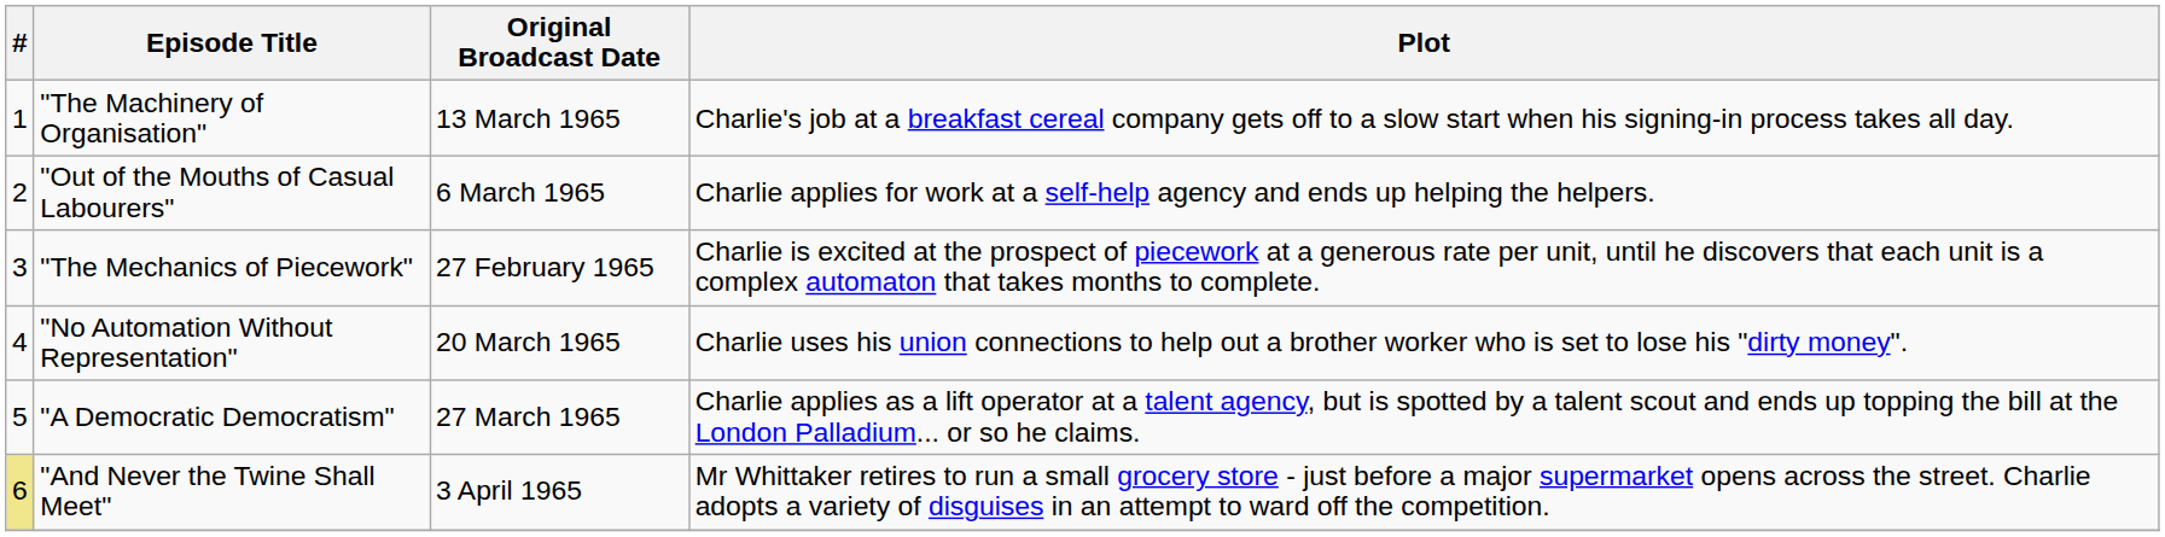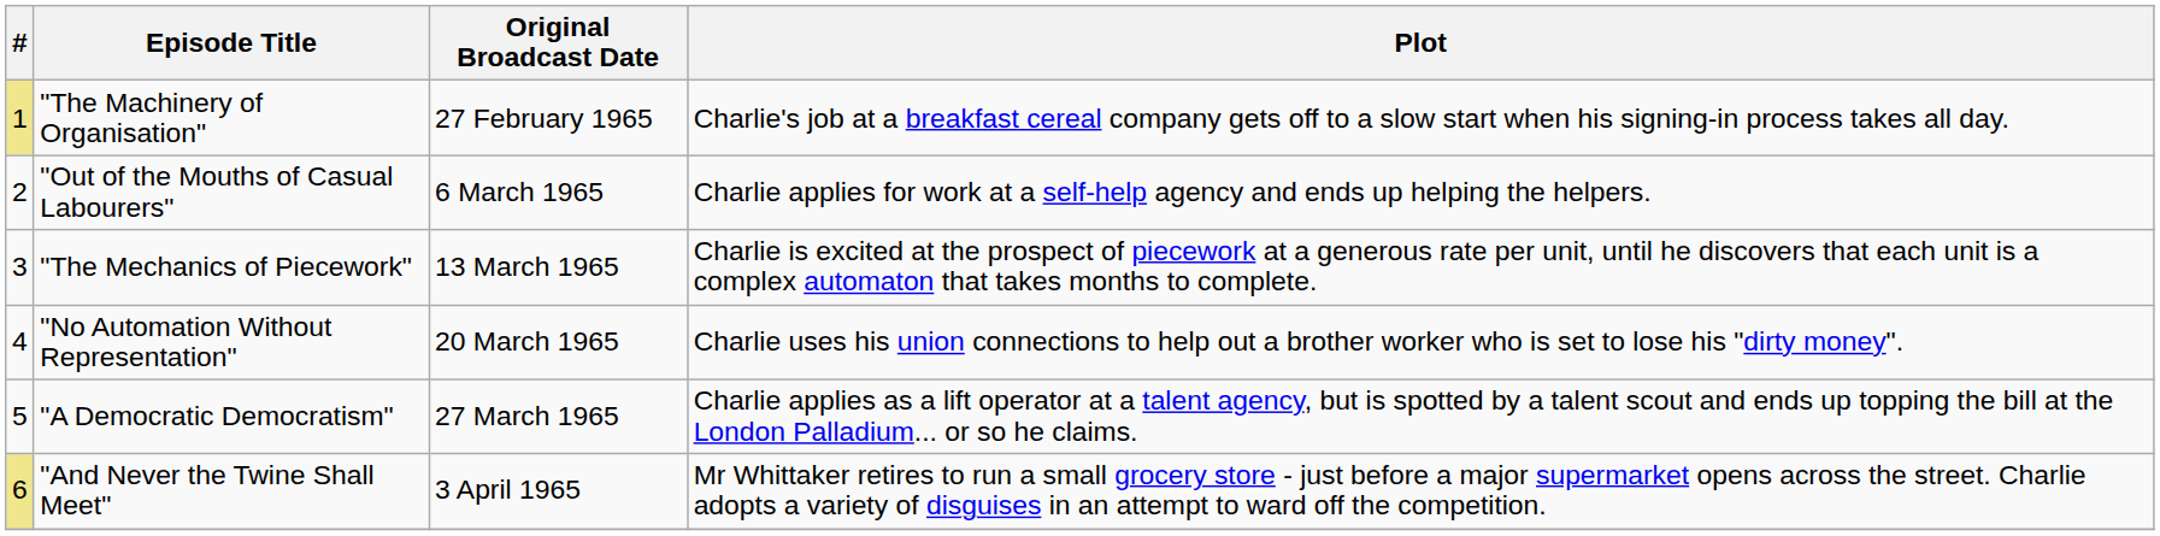 <table class="wikitable">
 <tr>
 <th>#</th>
 <th>Episode Title</th>
 <th>Original Broadcast Date</th>
 <th>Plot</th>
 </tr>
 <tr>
-<td>1</td>
+<td style="background: khaki;">1</td>
 <td>"The Machinery of Organisation"</td>
-<td>13 March 1965</td>
+<td>27 February 1965</td>
 <td>Charlie's job at a <a href='#'>breakfast cereal</a> company gets off to a slow start when his signing-in process takes all day.</td>
 </tr>
 <tr>
 <td>2</td>
 <td>"Out of the Mouths of Casual Labourers"</td>
 <td>6 March 1965</td>
 <td>Charlie applies for work at a <a href='#'>self-help</a> agency and ends up helping the helpers.</td>
 </tr>
 <tr>
 <td>3</td>
 <td>"The Mechanics of Piecework"</td>
-<td>27 February 1965</td>
+<td>13 March 1965</td>
 <td>Charlie is excited at the prospect of <a href='#'>piecework</a> at a generous rate per unit, until he discovers that each unit is a complex <a href='#'>automaton</a> that takes months to complete.</td>
 </tr>
 <tr>
 <td>4</td>
 <td>"No Automation Without Representation"</td>
 <td>20 March 1965</td>
 <td>Charlie uses his <a href='#'>union</a> connections to help out a brother worker who is set to lose his "<a href='#'>dirty money</a>".</td>
 </tr>
 <tr>
 <td>5</td>
 <td>"A Democratic Democratism"</td>
 <td>27 March 1965</td>
 <td>Charlie applies as a lift operator at a <a href='#'>talent agency</a>, but is spotted by a talent scout and ends up topping the bill at the <a href='#'>London Palladium</a>... or so he claims.</td>
 </tr>
 <tr>
 <td style="background: khaki;">6</td>
 <td>"And Never the Twine Shall Meet"</td>
 <td>3 April 1965</td>
 <td>Mr Whittaker retires to run a small <a href='#'>grocery store</a> - just before a major <a href='#'>supermarket</a> opens across the street. Charlie adopts a variety of <a href='#'>disguises</a> in an attempt to ward off the competition.</td>
 </tr>
 <tr>
 </tr>
 </table>
